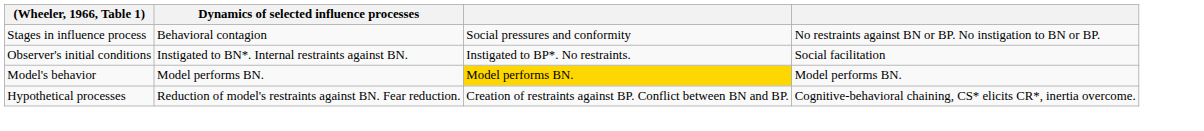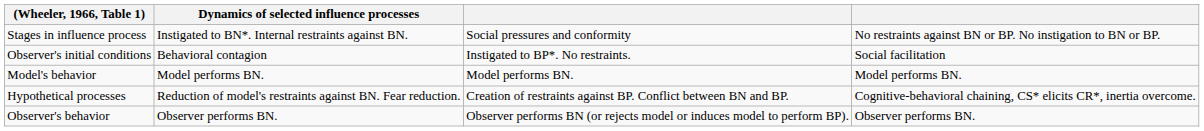 <table class="wikitable">
 <tr>
 <th>(Wheeler, 1966, Table 1)</th>
 <th>Dynamics of selected influence processes</th>
 <th></th>
 <th></th>
 </tr>
 <tr>
 <td>Stages in influence process</td>
-<td>Behavioral contagion</td>
+<td>Instigated to BN*. Internal restraints against BN.</td>
 <td>Social pressures and conformity</td>
 <td>No restraints against BN or BP. No instigation  to BN or BP.</td>
 </tr>
 <tr>
 <td>Observer's initial conditions</td>
-<td>Instigated to BN*. Internal restraints against BN.</td>
+<td>Behavioral contagion</td>
 <td>Instigated to BP*. No restraints.</td>
 <td>Social facilitation</td>
 </tr>
 <tr>
 <td>Model's behavior</td>
 <td>Model performs BN.</td>
-<td style="background: gold;">Model performs BN.</td>
+<td>Model performs BN.</td>
 <td>Model performs BN.</td>
 </tr>
 <tr>
 <td>Hypothetical processes</td>
 <td>Reduction of model's restraints against BN. Fear reduction.</td>
 <td>Creation of restraints against BP. Conflict between BN and BP.</td>
 <td>Cognitive-behavioral chaining, CS* elicits CR*, inertia overcome.</td>
 </tr>
+<tr>
+<td>Observer's behavior</td>
+<td>Observer performs BN.</td>
+<td>Observer performs BN (or rejects model or induces model to perform BP).</td>
+<td>Observer performs BN.</td>
+</tr>
 </table>
